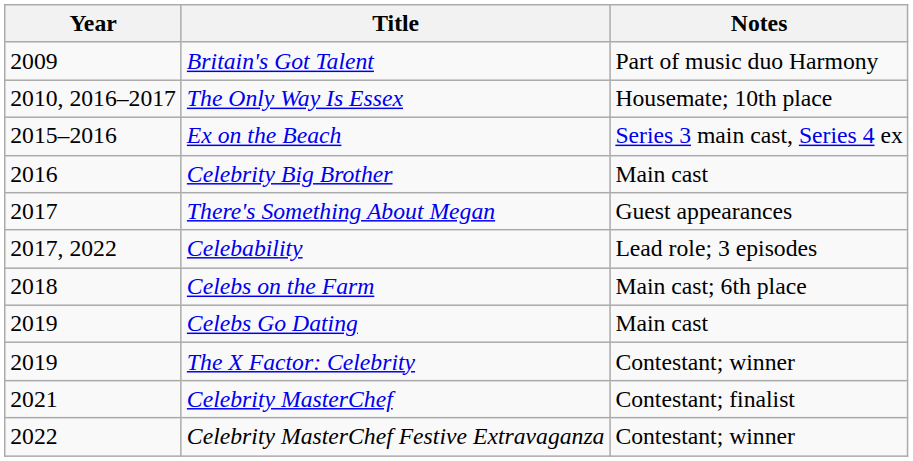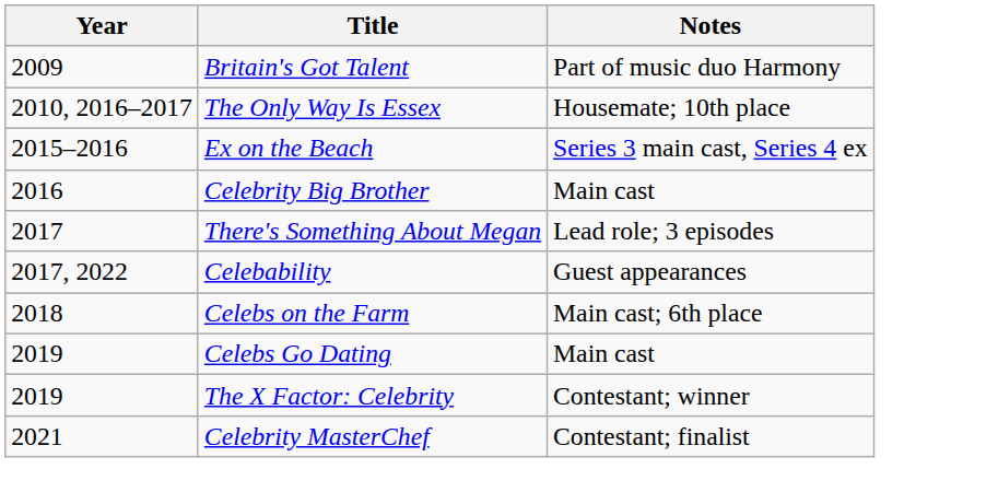 <table class="wikitable">
 <tr>
 <th>Year</th>
 <th>Title</th>
 <th>Notes</th>
 </tr>
 <tr>
 <td>2009</td>
 <td><em><a href='#'>Britain's Got Talent</a></em></td>
 <td>Part of music duo Harmony</td>
 </tr>
 <tr>
 <td>2010, 2016–2017</td>
 <td><em><a href='#'>The Only Way Is Essex</a></em></td>
 <td>Housemate; 10th place</td>
 </tr>
 <tr>
 <td>2015–2016</td>
 <td><em><a href='#'>Ex on the Beach</a></em></td>
 <td><a href='#'>Series 3</a> main cast, <a href='#'>Series 4</a> ex</td>
 </tr>
 <tr>
 <td>2016</td>
 <td><em><a href='#'>Celebrity Big Brother</a></em></td>
 <td>Main cast</td>
 </tr>
 <tr>
 <td>2017</td>
 <td><em><a href='#'>There's Something About Megan</a></em></td>
-<td>Guest appearances</td>
+<td>Lead role; 3 episodes</td>
 </tr>
 <tr>
 <td>2017, 2022</td>
 <td><em><a href='#'>Celebability</a></em></td>
-<td>Lead role; 3 episodes</td>
+<td>Guest appearances</td>
 </tr>
 <tr>
 <td>2018</td>
 <td><em><a href='#'>Celebs on the Farm</a></em></td>
 <td>Main cast; 6th place</td>
 </tr>
 <tr>
 <td>2019</td>
 <td><em><a href='#'>Celebs Go Dating</a></em></td>
 <td>Main cast</td>
 </tr>
 <tr>
 <td>2019</td>
 <td><em><a href='#'>The X Factor: Celebrity</a></em></td>
 <td>Contestant; winner</td>
 </tr>
 <tr>
 <td>2021</td>
 <td><em><a href='#'>Celebrity MasterChef</a></em></td>
 <td>Contestant; finalist</td>
 </tr>
-<tr>
-<td>2022</td>
-<td><em>Celebrity MasterChef Festive Extravaganza</em></td>
-<td>Contestant; winner</td>
-</tr>
 </table>
